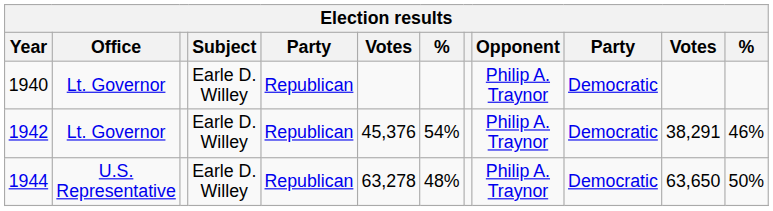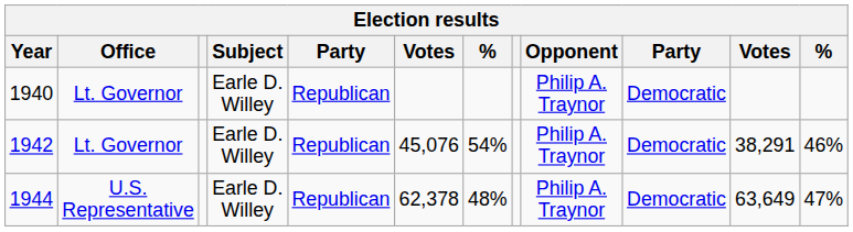 <table class=wikitable style="text-align: center;">
 <tr>
 <th colspan=12>Election results</th>
 </tr>
 <tr>
 <th>Year</th>
 <th>Office</th>
 <th></th>
 <th>Subject</th>
 <th>Party</th>
 <th>Votes</th>
 <th>%</th>
 <th></th>
 <th>Opponent</th>
 <th>Party</th>
 <th>Votes</th>
 <th>%</th>
 </tr>
 <tr>
 <td>1940</td>
 <td><a href='#'>Lt. Governor</a></td>
 <td></td>
 <td>Earle D. Willey</td>
 <td><a href='#'>Republican</a></td>
 <td></td>
 <td></td>
 <td></td>
 <td><a href='#'>Philip A. Traynor</a></td>
 <td><a href='#'>Democratic</a></td>
 <td></td>
 <td></td>
 </tr>
 <tr>
 <td><a href='#'>1942</a></td>
 <td><a href='#'>Lt. Governor</a></td>
 <td></td>
 <td>Earle D. Willey</td>
 <td><a href='#'>Republican</a></td>
-<td>45,376</td>
+<td>45,076</td>
 <td>54%</td>
 <td></td>
 <td><a href='#'>Philip A. Traynor</a></td>
 <td><a href='#'>Democratic</a></td>
 <td>38,291</td>
 <td>46%</td>
 </tr>
 <tr>
 <td><a href='#'>1944</a></td>
 <td><a href='#'>U.S. Representative</a></td>
 <td></td>
 <td>Earle D. Willey</td>
 <td><a href='#'>Republican</a></td>
-<td>63,278</td>
+<td>62,378</td>
 <td>48%</td>
 <td></td>
 <td><a href='#'>Philip A. Traynor</a></td>
 <td><a href='#'>Democratic</a></td>
-<td>63,650</td>
-<td>50%</td>
+<td>63,649</td>
+<td>47%</td>
 </tr>
 </table>
